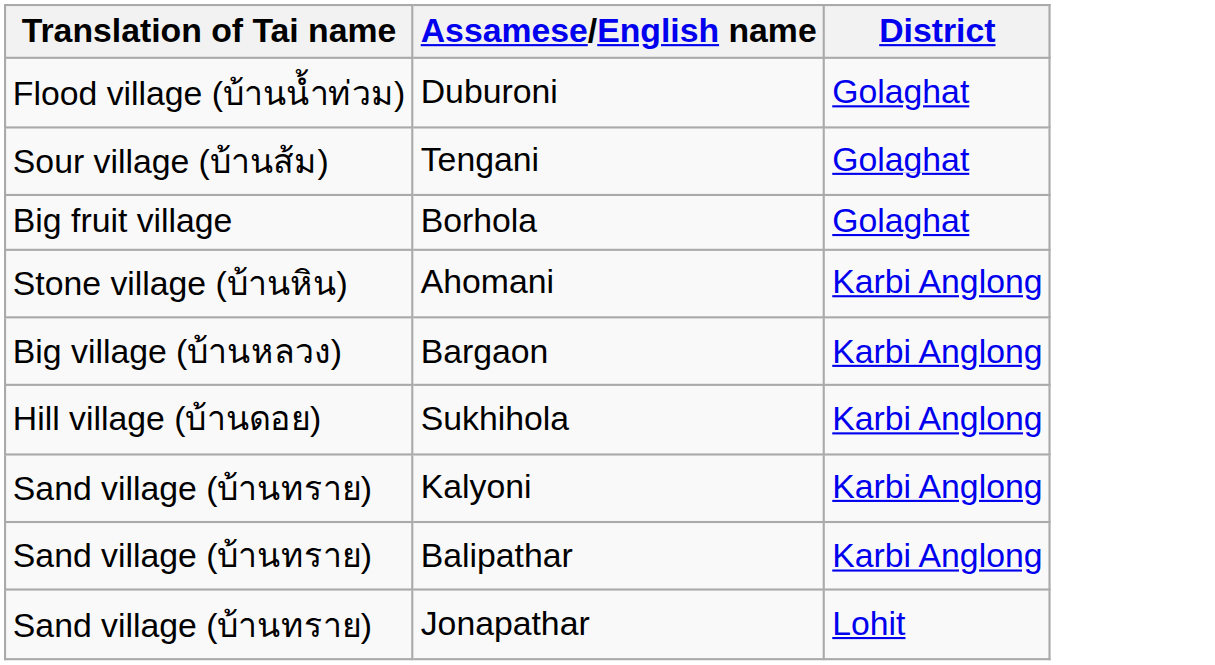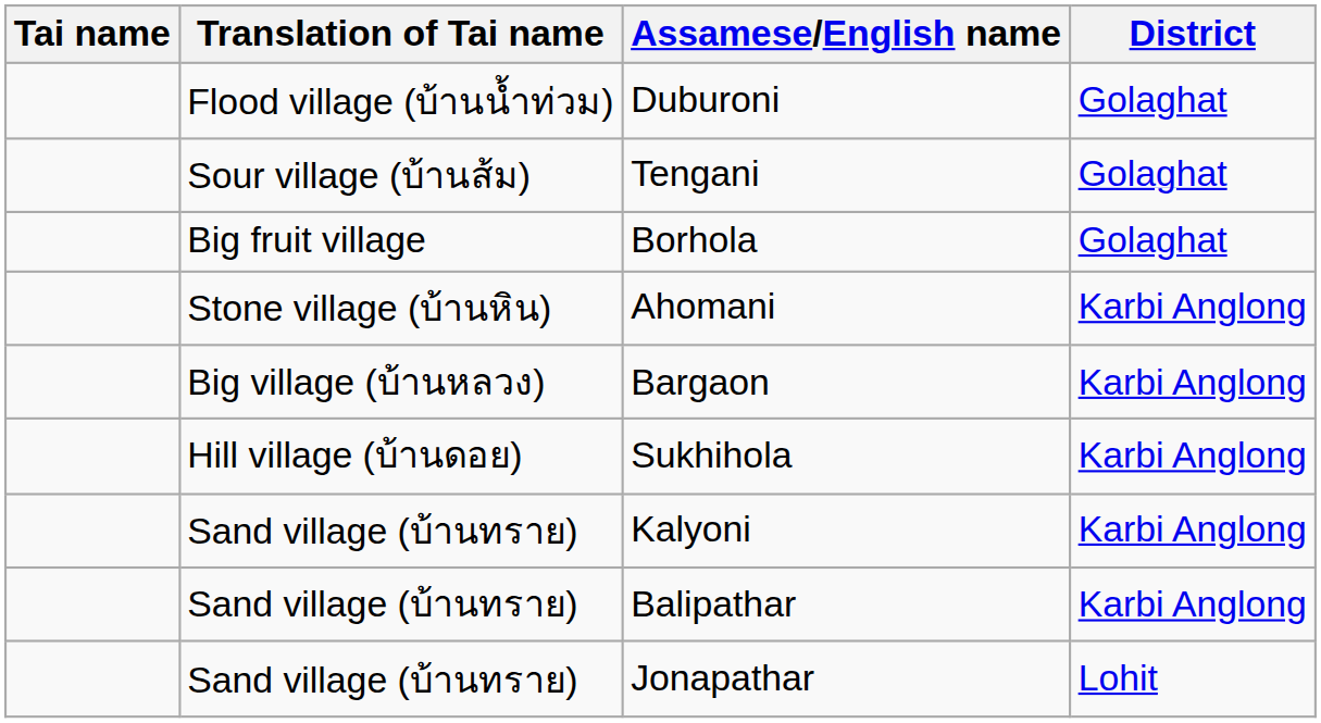 <table class="wikitable">
 <tr>
+<th>Tai name</th>
 <th>Translation of Tai name</th>
 <th><a href='#'>Assamese</a>/<a href='#'>English</a> name</th>
 <th><a href='#'>District</a></th>
 </tr>
 <tr>
+<td></td>
 <td>Flood village (บ้านน้ำท่วม)</td>
 <td>Duburoni</td>
 <td><a href='#'>Golaghat</a></td>
 </tr>
 <tr>
+<td></td>
 <td>Sour village (บ้านส้ม)</td>
 <td>Tengani</td>
 <td><a href='#'>Golaghat</a></td>
 </tr>
 <tr>
+<td></td>
 <td>Big fruit village</td>
 <td>Borhola</td>
 <td><a href='#'>Golaghat</a></td>
 </tr>
 <tr>
+<td></td>
 <td>Stone village (บ้านหิน)</td>
 <td>Ahomani</td>
 <td><a href='#'>Karbi Anglong</a></td>
 </tr>
 <tr>
+<td></td>
 <td>Big village (บ้านหลวง)</td>
 <td>Bargaon</td>
 <td><a href='#'>Karbi Anglong</a></td>
 </tr>
 <tr>
+<td></td>
 <td>Hill village (บ้านดอย)</td>
 <td>Sukhihola</td>
 <td><a href='#'>Karbi Anglong</a></td>
 </tr>
 <tr>
+<td></td>
 <td>Sand village (บ้านทราย)</td>
 <td>Kalyoni</td>
 <td><a href='#'>Karbi Anglong</a></td>
 </tr>
 <tr>
+<td></td>
 <td>Sand village (บ้านทราย)</td>
 <td>Balipathar</td>
 <td><a href='#'>Karbi Anglong</a></td>
 </tr>
 <tr>
+<td></td>
 <td>Sand village (บ้านทราย)</td>
 <td>Jonapathar</td>
 <td><a href='#'>Lohit</a></td>
 </tr>
 </table>
